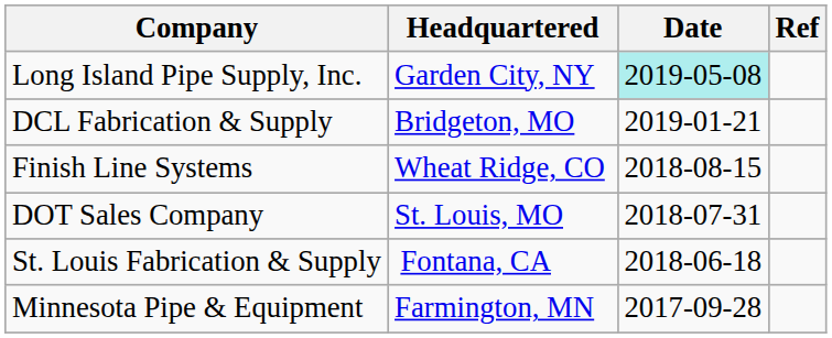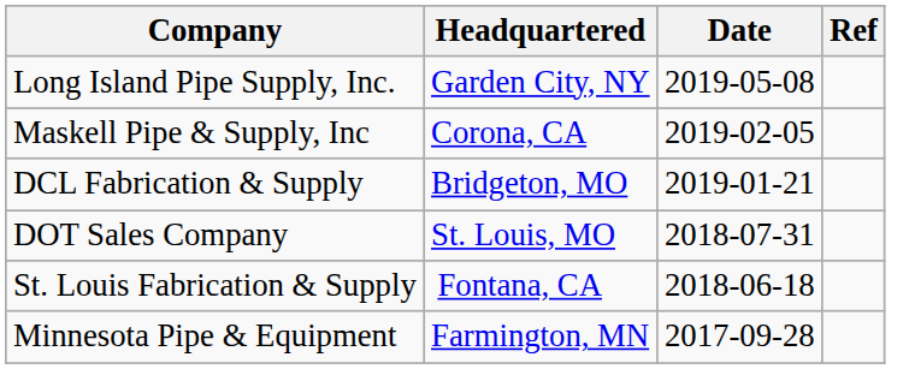 <table class="wikitable sortable">
 <tr>
 <th>Company</th>
 <th>Headquartered</th>
 <th>Date</th>
 <th>Ref</th>
 </tr>
 <tr>
 <td>Long Island Pipe Supply, Inc.</td>
 <td><a href='#'>Garden City, NY</a></td>
-<td style="background: paleturquoise;">2019-05-08</td>
+<td>2019-05-08</td>
+<td></td>
+</tr>
+<tr>
+<td>Maskell Pipe & Supply, Inc</td>
+<td><a href='#'>Corona, CA</a></td>
+<td>2019-02-05</td>
 <td></td>
 </tr>
 <tr>
 <td>DCL Fabrication & Supply</td>
 <td><a href='#'>Bridgeton, MO</a></td>
 <td>2019-01-21</td>
-<td></td>
-</tr>
-<tr>
-<td>Finish Line Systems</td>
-<td><a href='#'>Wheat Ridge, CO</a> </td>
-<td>2018-08-15</td>
 <td></td>
 </tr>
 <tr>
 <td>DOT Sales Company</td>
 <td><a href='#'>St. Louis, MO</a></td>
 <td>2018-07-31</td>
 <td></td>
 </tr>
 <tr>
 <td>St. Louis Fabrication & Supply</td>
 <td> <a href='#'>Fontana, CA</a></td>
 <td>2018-06-18</td>
 <td></td>
 </tr>
 <tr>
 <td>Minnesota Pipe & Equipment</td>
 <td><a href='#'>Farmington, MN</a></td>
 <td>2017-09-28</td>
 <td></td>
 </tr>
 </table>
